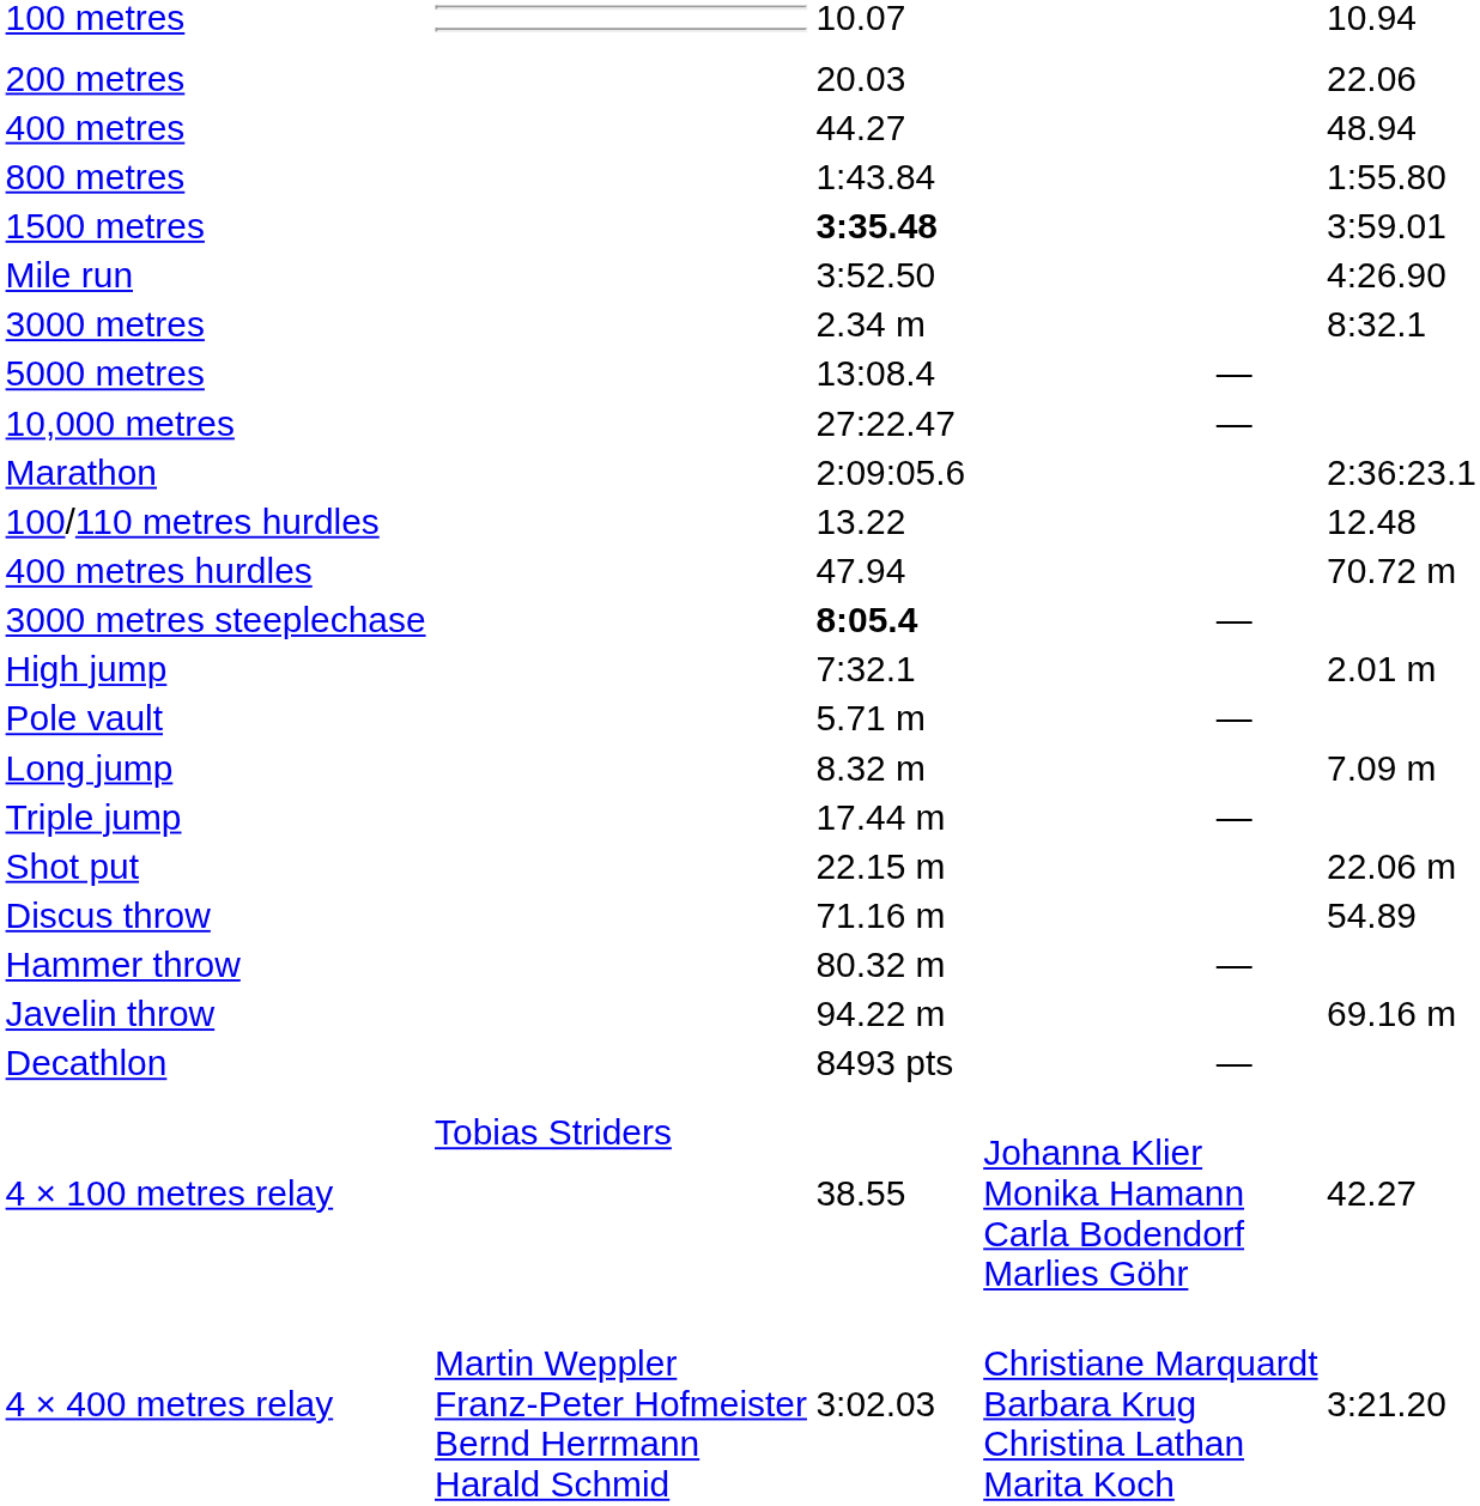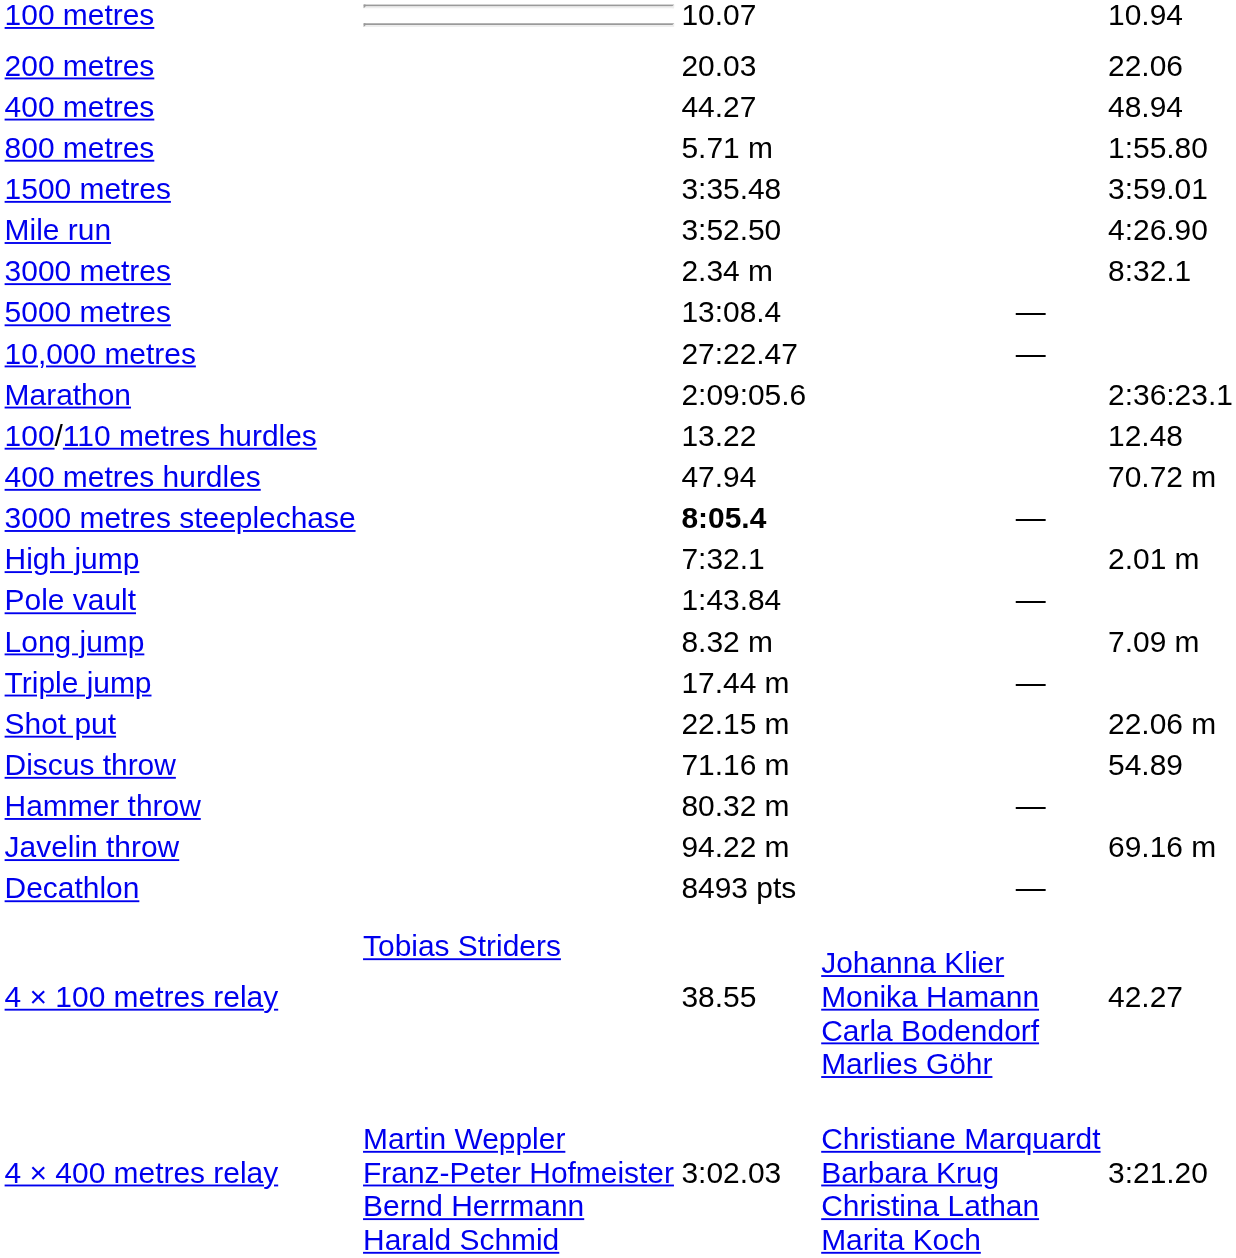 <table>
 <tr>
 <td><a href='#'>100 metres</a></td>
 <td><hr><hr></td>
 <td>10.07</td>
 <td></td>
 <td></td>
 <td>10.94</td>
 <td></td>
 </tr>
 <tr>
 <td><a href='#'>200 metres</a></td>
 <td></td>
 <td>20.03</td>
 <td></td>
 <td></td>
 <td>22.06</td>
 <td></td>
 </tr>
 <tr>
 <td><a href='#'>400 metres</a></td>
 <td></td>
 <td>44.27</td>
 <td></td>
 <td></td>
 <td>48.94</td>
 <td></td>
 </tr>
 <tr>
 <td><a href='#'>800 metres</a></td>
 <td></td>
-<td>1:43.84</td>
+<td>5.71 m</td>
 <td></td>
 <td></td>
 <td>1:55.80</td>
 <td></td>
 </tr>
 <tr>
 <td><a href='#'>1500 metres</a></td>
 <td></td>
-<td><strong>3:35.48</strong></td>
+<td>3:35.48</td>
 <td></td>
 <td></td>
 <td>3:59.01</td>
 <td></td>
 </tr>
 <tr>
 <td><a href='#'>Mile run</a></td>
 <td></td>
 <td>3:52.50</td>
 <td></td>
 <td></td>
 <td>4:26.90</td>
 <td></td>
 </tr>
 <tr>
 <td><a href='#'>3000 metres</a></td>
 <td></td>
 <td>2.34 m</td>
 <td></td>
 <td></td>
 <td>8:32.1</td>
 <td></td>
 </tr>
 <tr>
 <td><a href='#'>5000 metres</a></td>
 <td></td>
 <td>13:08.4</td>
 <td></td>
 <td align=center colspan=3>—</td>
 </tr>
 <tr>
 <td><a href='#'>10,000 metres</a></td>
 <td></td>
 <td>27:22.47</td>
 <td></td>
 <td align=center colspan=3>—</td>
 </tr>
 <tr>
 <td><a href='#'>Marathon</a></td>
 <td></td>
 <td>2:09:05.6</td>
 <td></td>
 <td></td>
 <td>2:36:23.1</td>
 <td></td>
 </tr>
 <tr>
 <td><a href='#'>100</a>/<a href='#'>110 metres hurdles</a></td>
 <td></td>
 <td>13.22</td>
 <td></td>
 <td></td>
 <td>12.48</td>
 <td></td>
 </tr>
 <tr>
 <td><a href='#'>400 metres hurdles</a></td>
 <td></td>
 <td>47.94</td>
 <td></td>
 <td></td>
 <td>70.72 m</td>
 <td></td>
 </tr>
 <tr>
 <td><a href='#'>3000 metres steeplechase</a></td>
 <td></td>
 <td><strong>8:05.4</strong></td>
 <td></td>
 <td align=center colspan=3>—</td>
 </tr>
 <tr>
 <td><a href='#'>High jump</a></td>
 <td></td>
 <td>7:32.1</td>
 <td></td>
 <td></td>
 <td>2.01 m</td>
 <td></td>
 </tr>
 <tr>
 <td><a href='#'>Pole vault</a></td>
 <td></td>
-<td>5.71 m</td>
+<td>1:43.84</td>
 <td></td>
 <td align=center colspan=3>—</td>
 </tr>
 <tr>
 <td><a href='#'>Long jump</a></td>
 <td></td>
 <td>8.32 m</td>
 <td></td>
 <td></td>
 <td>7.09 m</td>
 <td></td>
 </tr>
 <tr>
 <td><a href='#'>Triple jump</a></td>
 <td></td>
 <td>17.44 m</td>
 <td></td>
 <td align=center colspan=3>—</td>
 </tr>
 <tr>
 <td><a href='#'>Shot put</a></td>
 <td></td>
 <td>22.15 m</td>
 <td></td>
 <td></td>
 <td>22.06 m</td>
 <td></td>
 </tr>
 <tr>
 <td><a href='#'>Discus throw</a></td>
 <td></td>
 <td>71.16 m</td>
 <td></td>
 <td></td>
 <td>54.89</td>
 <td></td>
 </tr>
 <tr>
 <td><a href='#'>Hammer throw</a></td>
 <td></td>
 <td>80.32 m</td>
 <td></td>
 <td align=center colspan=3>—</td>
 </tr>
 <tr>
 <td><a href='#'>Javelin throw</a></td>
 <td></td>
 <td>94.22 m</td>
 <td></td>
 <td></td>
 <td>69.16 m</td>
 <td></td>
 </tr>
 <tr>
 <td><a href='#'>Decathlon</a></td>
 <td></td>
 <td>8493 pts</td>
 <td></td>
 <td align=center colspan=3>—</td>
 </tr>
 <tr>
 <td><a href='#'>4 × 100 metres relay</a></td>
 <td><a href='#'>Tobias Striders</a><br><br><br><br></td>
 <td>38.55</td>
 <td></td>
 <td><br><a href='#'>Johanna Klier</a><br><a href='#'>Monika Hamann</a><br><a href='#'>Carla Bodendorf</a><br><a href='#'>Marlies Göhr</a></td>
 <td>42.27</td>
 <td></td>
 </tr>
 <tr>
 <td><a href='#'>4 × 400 metres relay</a></td>
 <td><br><a href='#'>Martin Weppler</a><br><a href='#'>Franz-Peter Hofmeister</a><br><a href='#'>Bernd Herrmann</a><br><a href='#'>Harald Schmid</a></td>
 <td>3:02.03</td>
 <td></td>
 <td><br><a href='#'>Christiane Marquardt</a><br><a href='#'>Barbara Krug</a><br><a href='#'>Christina Lathan</a><br><a href='#'>Marita Koch</a></td>
 <td>3:21.20</td>
 <td></td>
 </tr>
 </table>
